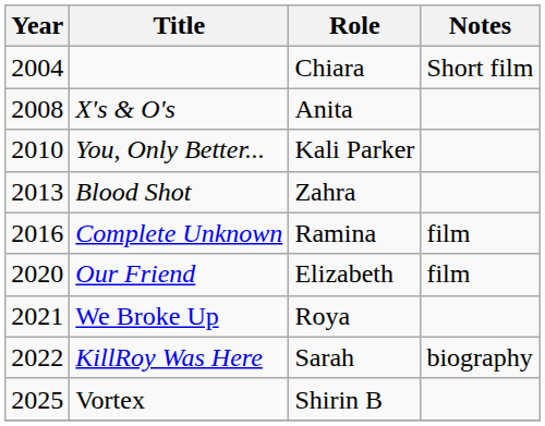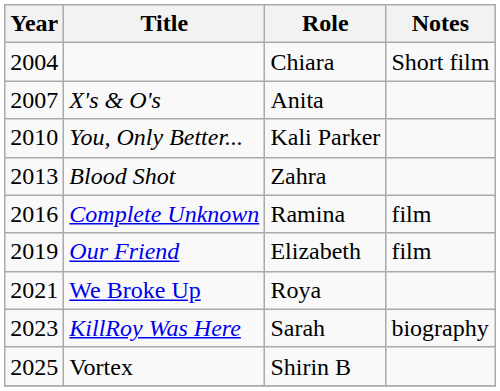 <table class="wikitable sortable">
 <tr>
 <th>Year</th>
 <th>Title</th>
 <th>Role</th>
 <th class="unsortable">Notes</th>
 </tr>
 <tr>
 <td>2004</td>
 <td><em></em></td>
 <td>Chiara</td>
 <td>Short film</td>
 </tr>
 <tr>
-<td>2008</td>
+<td>2007</td>
 <td><em>X's & O's</em></td>
 <td>Anita</td>
 <td></td>
 </tr>
 <tr>
 <td>2010</td>
 <td><em>You, Only Better...</em></td>
 <td>Kali Parker</td>
 <td></td>
 </tr>
 <tr>
 <td>2013</td>
 <td><em>Blood Shot</em></td>
 <td>Zahra</td>
 <td></td>
 </tr>
 <tr>
 <td>2016</td>
 <td><em><a href='#'>Complete Unknown</a></em></td>
 <td>Ramina</td>
 <td>film</td>
 </tr>
 <tr>
-<td>2020</td>
+<td>2019</td>
 <td><em><a href='#'>Our Friend</a></em></td>
 <td>Elizabeth</td>
 <td>film</td>
 </tr>
 <tr>
 <td>2021</td>
 <td><a href='#'>We Broke Up</a></td>
 <td>Roya</td>
 <td></td>
 </tr>
 <tr>
-<td>2022</td>
+<td>2023</td>
 <td><em><a href='#'>KillRoy Was Here</a></em></td>
 <td>Sarah</td>
 <td>biography</td>
 </tr>
 <tr>
 <td>2025</td>
 <td>Vortex</td>
 <td>Shirin B</td>
 <td></td>
 </tr>
 <tr>
 </tr>
 </table>
